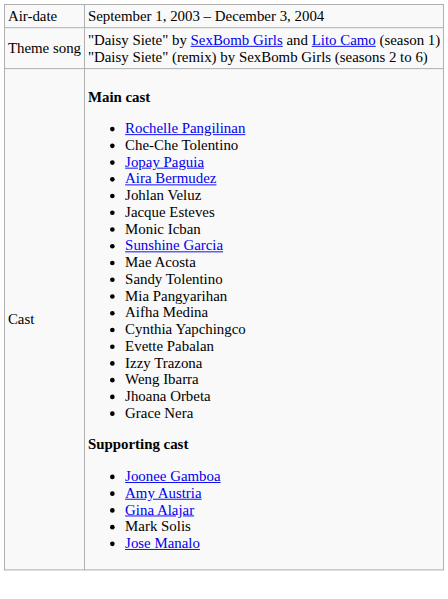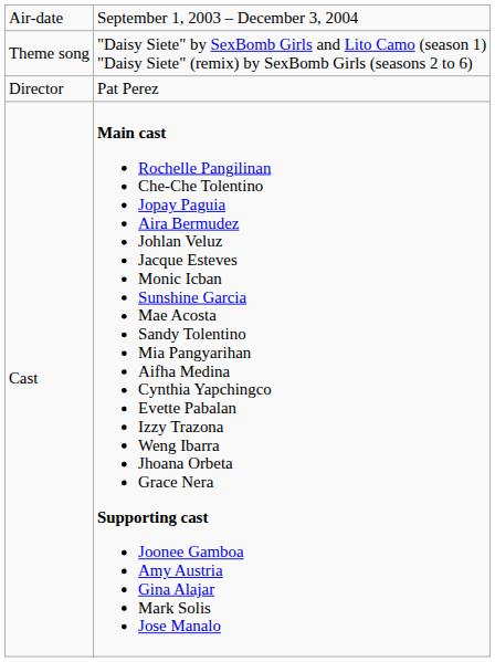 <table class="wikitable">
 <tr>
 <td>Air-date</td>
 <td>September 1, 2003 – December 3, 2004</td>
 </tr>
 <tr>
 <td>Theme song</td>
 <td>"Daisy Siete" by <a href='#'>SexBomb Girls</a> and <a href='#'>Lito Camo</a> (season 1) <br> "Daisy Siete" (remix) by SexBomb Girls (seasons 2 to 6)</td>
 </tr>
 <tr>
+<td>Director</td>
+<td>Pat Perez</td>
+</tr>
+<tr>
 <td>Cast</td>
 <td><br><strong>Main cast</strong><ul><li><a href='#'>Rochelle Pangilinan</a></li><li>Che-Che Tolentino</li><li><a href='#'>Jopay Paguia</a></li><li><a href='#'>Aira Bermudez</a></li><li>Johlan Veluz</li><li>Jacque Esteves</li><li>Monic Icban</li><li><a href='#'>Sunshine Garcia</a></li><li>Mae Acosta</li><li>Sandy Tolentino</li><li>Mia Pangyarihan</li><li>Aifha Medina</li><li>Cynthia Yapchingco</li><li>Evette Pabalan</li><li>Izzy Trazona</li><li>Weng Ibarra</li><li>Jhoana Orbeta</li><li>Grace Nera</li></ul><strong>Supporting cast</strong><ul><li><a href='#'>Joonee Gamboa</a></li><li><a href='#'>Amy Austria</a></li><li><a href='#'>Gina Alajar</a></li><li>Mark Solis</li><li><a href='#'>Jose Manalo</a></li></ul></td>
 </tr>
 </table>
